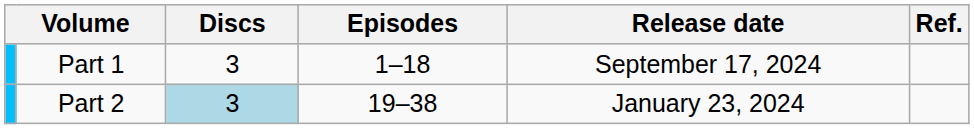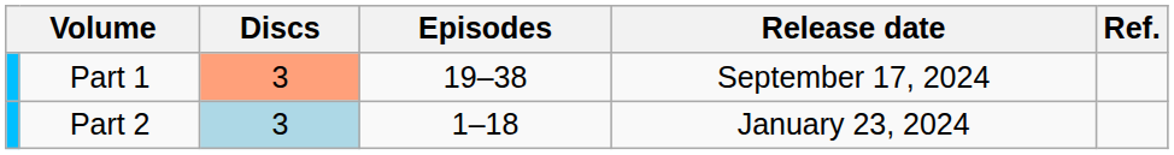 <table class="wikitable" style="text-align: center; width: 70%;">
 <tr>
 <th colspan="2">Volume</th>
 <th>Discs</th>
 <th>Episodes</th>
 <th>Release date</th>
 <th width="5%">Ref.</th>
 </tr>
 <tr>
 <td rowspan="1" width="1%" style="background: #00BFFF;"></td>
 <td>Part 1</td>
-<td>3</td>
-<td>1–18</td>
+<td style="background: lightsalmon;">3</td>
+<td>19–38</td>
 <td>September 17, 2024</td>
 <td></td>
 </tr>
 <tr>
 <td rowspan="1" width="1%" style="background: #00BFFF;"></td>
 <td>Part 2</td>
 <td style="background: lightblue;">3</td>
-<td>19–38</td>
+<td>1–18</td>
 <td>January 23, 2024</td>
 <td></td>
 </tr>
 </table>
